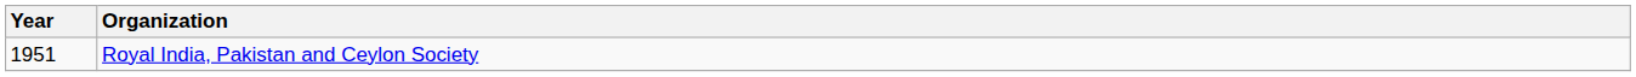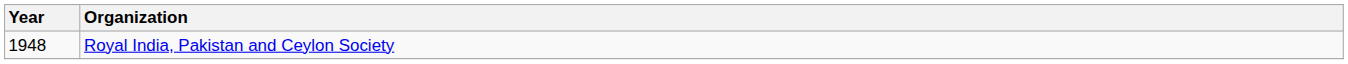 <table class="wikitable" style="width:100%">
 <tr>
 <th style="width:4em;text-align:left">Year</th>
 <th style="text-align:left">Organization</th>
 </tr>
 <tr>
-<td>1951</td>
+<td>1948</td>
 <td><a href='#'>Royal India, Pakistan and Ceylon Society</a></td>
 </tr>
 <tr>
 </tr>
 </table>
